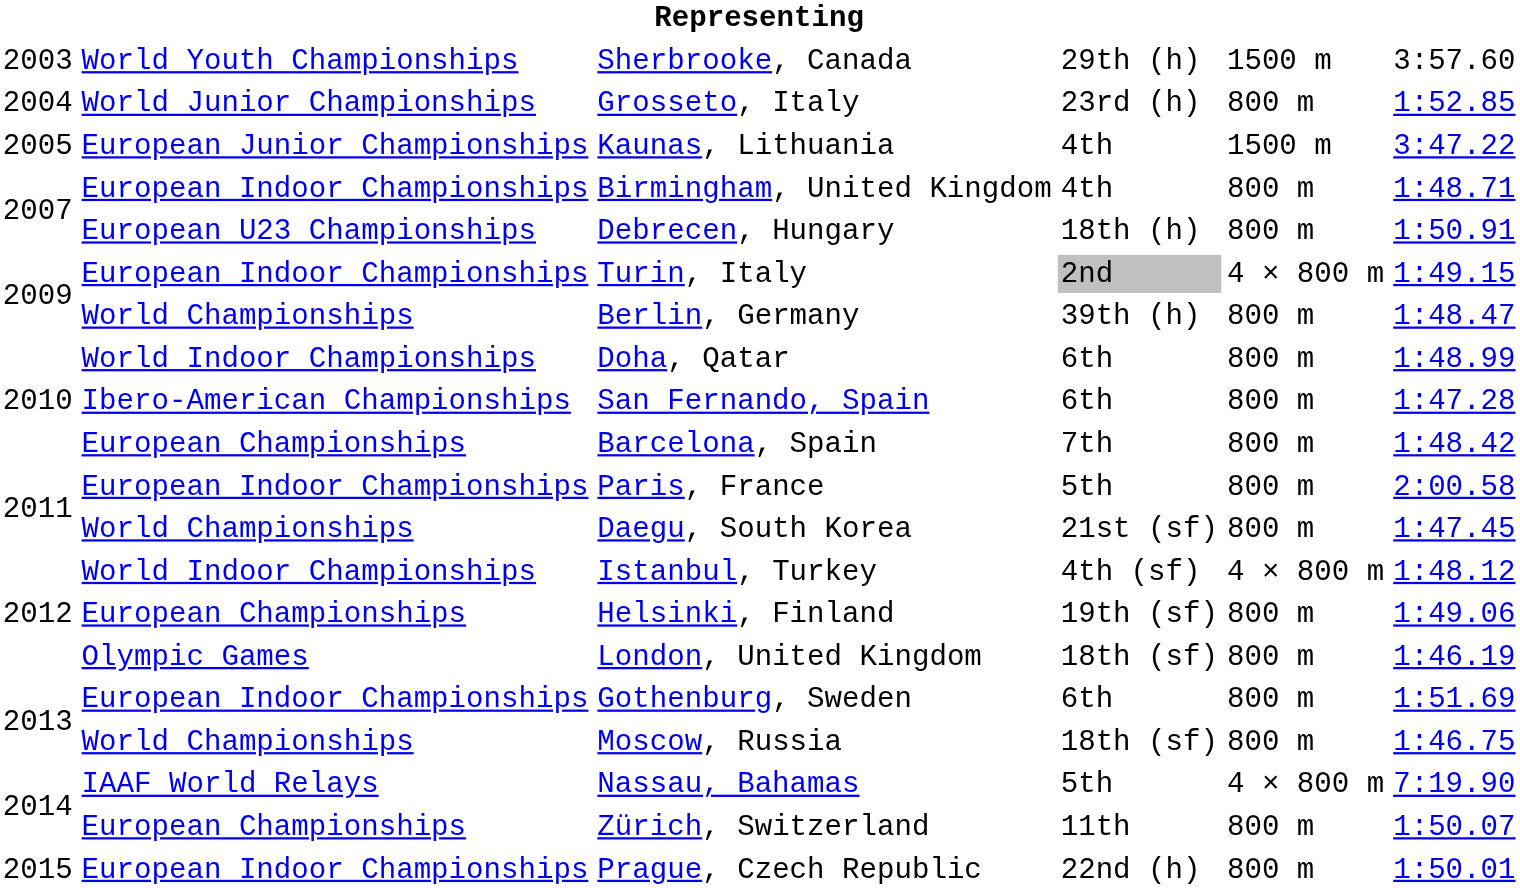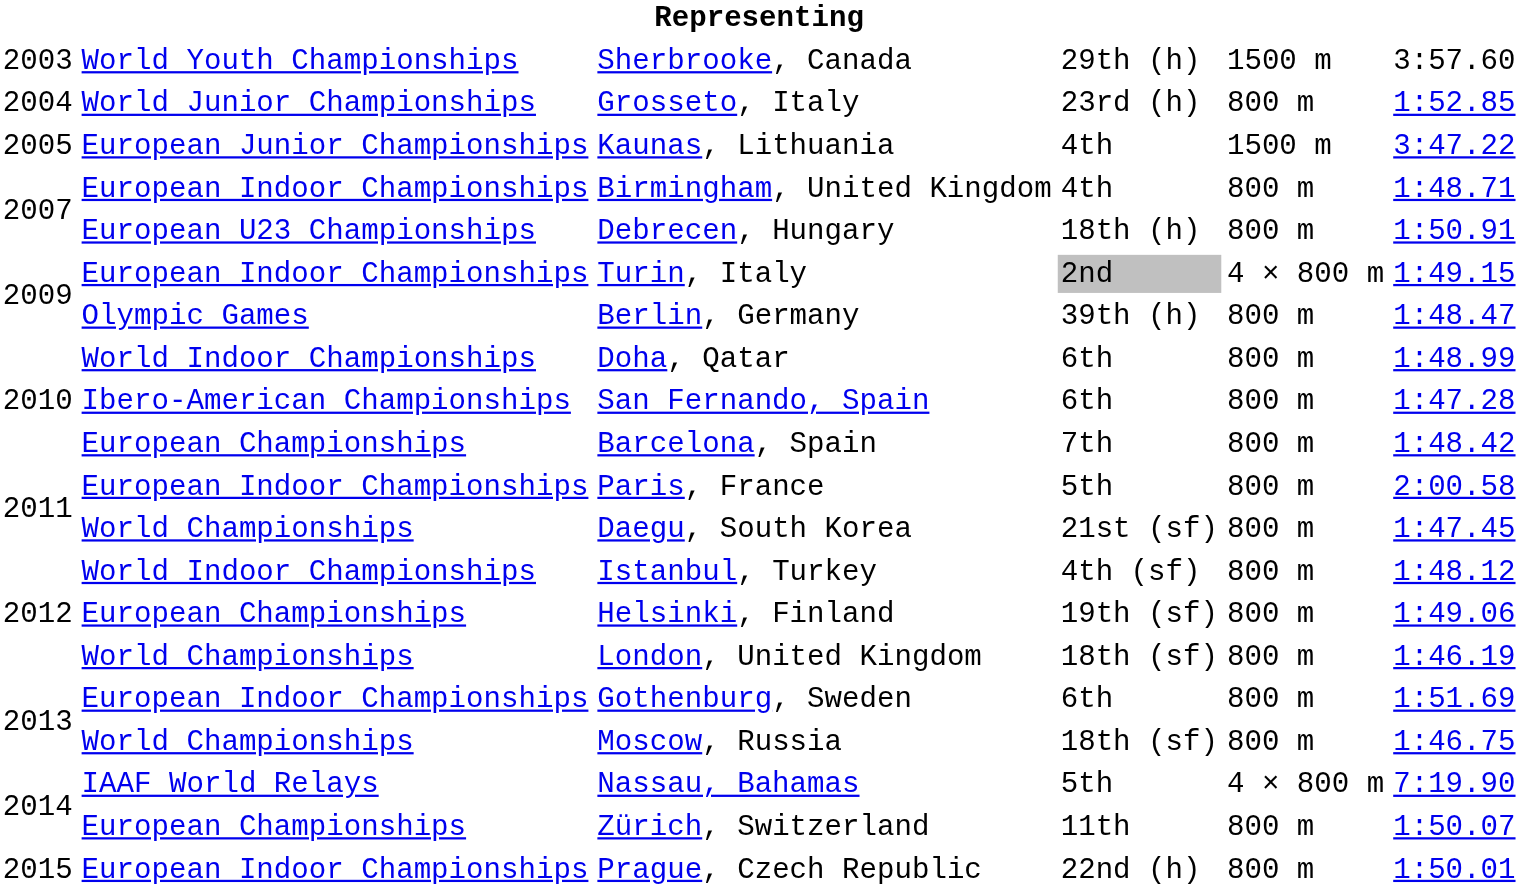 <table>
 <tr>
 <th colspan="6">Representing </th>
 </tr>
 <tr>
 <td>2003</td>
 <td><a href='#'>World Youth Championships</a></td>
 <td><a href='#'>Sherbrooke</a>, Canada</td>
 <td>29th (h)</td>
 <td>1500 m</td>
 <td>3:57.60</td>
 </tr>
 <tr>
 <td>2004</td>
 <td><a href='#'>World Junior Championships</a></td>
 <td><a href='#'>Grosseto</a>, Italy</td>
 <td>23rd (h)</td>
 <td>800 m</td>
 <td><a href='#'>1:52.85</a></td>
 </tr>
 <tr>
 <td>2005</td>
 <td><a href='#'>European Junior Championships</a></td>
 <td><a href='#'>Kaunas</a>, Lithuania</td>
 <td>4th</td>
 <td>1500 m</td>
 <td><a href='#'>3:47.22</a></td>
 </tr>
 <tr>
 <td rowspan=2>2007</td>
 <td><a href='#'>European Indoor Championships</a></td>
 <td><a href='#'>Birmingham</a>, United Kingdom</td>
 <td>4th</td>
 <td>800 m</td>
 <td><a href='#'>1:48.71</a></td>
 </tr>
 <tr>
 <td><a href='#'>European U23 Championships</a></td>
 <td><a href='#'>Debrecen</a>, Hungary</td>
 <td>18th (h)</td>
 <td>800 m</td>
 <td><a href='#'>1:50.91</a></td>
 </tr>
 <tr>
 <td rowspan=2>2009</td>
 <td><a href='#'>European Indoor Championships</a></td>
 <td><a href='#'>Turin</a>, Italy</td>
 <td bgcolor=silver>2nd</td>
 <td>4 × 800 m</td>
 <td><a href='#'>1:49.15</a></td>
 </tr>
 <tr>
-<td><a href='#'>World Championships</a></td>
+<td><a href='#'>Olympic Games</a></td>
 <td><a href='#'>Berlin</a>, Germany</td>
 <td>39th (h)</td>
 <td>800 m</td>
 <td><a href='#'>1:48.47</a></td>
 </tr>
 <tr>
 <td rowspan=3>2010</td>
 <td><a href='#'>World Indoor Championships</a></td>
 <td><a href='#'>Doha</a>, Qatar</td>
 <td>6th</td>
 <td>800 m</td>
 <td><a href='#'>1:48.99</a></td>
 </tr>
 <tr>
 <td><a href='#'>Ibero-American Championships</a></td>
 <td><a href='#'>San Fernando, Spain</a></td>
 <td>6th</td>
 <td>800 m</td>
 <td><a href='#'>1:47.28</a></td>
 </tr>
 <tr>
 <td><a href='#'>European Championships</a></td>
 <td><a href='#'>Barcelona</a>, Spain</td>
 <td>7th</td>
 <td>800 m</td>
 <td><a href='#'>1:48.42</a></td>
 </tr>
 <tr>
 <td rowspan=2>2011</td>
 <td><a href='#'>European Indoor Championships</a></td>
 <td><a href='#'>Paris</a>, France</td>
 <td>5th</td>
 <td>800 m</td>
 <td><a href='#'>2:00.58</a></td>
 </tr>
 <tr>
 <td><a href='#'>World Championships</a></td>
 <td><a href='#'>Daegu</a>, South Korea</td>
 <td>21st (sf)</td>
 <td>800 m</td>
 <td><a href='#'>1:47.45</a></td>
 </tr>
 <tr>
 <td rowspan=3>2012</td>
 <td><a href='#'>World Indoor Championships</a></td>
 <td><a href='#'>Istanbul</a>, Turkey</td>
 <td>4th (sf)</td>
-<td>4 × 800 m</td>
+<td>800 m</td>
 <td><a href='#'>1:48.12</a></td>
 </tr>
 <tr>
 <td><a href='#'>European Championships</a></td>
 <td><a href='#'>Helsinki</a>, Finland</td>
 <td>19th (sf)</td>
 <td>800 m</td>
 <td><a href='#'>1:49.06</a></td>
 </tr>
 <tr>
-<td><a href='#'>Olympic Games</a></td>
+<td><a href='#'>World Championships</a></td>
 <td><a href='#'>London</a>, United Kingdom</td>
 <td>18th (sf)</td>
 <td>800 m</td>
 <td><a href='#'>1:46.19</a></td>
 </tr>
 <tr>
 <td rowspan=2>2013</td>
 <td><a href='#'>European Indoor Championships</a></td>
 <td><a href='#'>Gothenburg</a>, Sweden</td>
 <td>6th</td>
 <td>800 m</td>
 <td><a href='#'>1:51.69</a></td>
 </tr>
 <tr>
 <td><a href='#'>World Championships</a></td>
 <td><a href='#'>Moscow</a>, Russia</td>
 <td>18th (sf)</td>
 <td>800 m</td>
 <td><a href='#'>1:46.75</a></td>
 </tr>
 <tr>
 <td rowspan=2>2014</td>
 <td><a href='#'>IAAF World Relays</a></td>
 <td><a href='#'>Nassau, Bahamas</a></td>
 <td>5th</td>
 <td>4 × 800 m</td>
 <td><a href='#'>7:19.90</a></td>
 </tr>
 <tr>
 <td><a href='#'>European Championships</a></td>
 <td><a href='#'>Zürich</a>, Switzerland</td>
 <td>11th</td>
 <td>800 m</td>
 <td><a href='#'>1:50.07</a></td>
 </tr>
 <tr>
 <td>2015</td>
 <td><a href='#'>European Indoor Championships</a></td>
 <td><a href='#'>Prague</a>, Czech Republic</td>
 <td>22nd (h)</td>
 <td>800 m</td>
 <td><a href='#'>1:50.01</a></td>
 </tr>
 </table>
